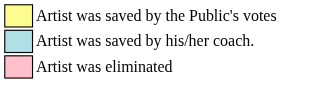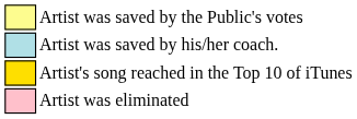 <table class="toccolours" style="font-size: 90%; white-space: nowrap;">
 <tr>
 <td style="background:#fdfc8f; border:1px solid black;">      </td>
 <td>Artist was saved by the Public's votes</td>
 </tr>
 <tr>
 <td style="background:#b0e0e6; border:1px solid black;">      </td>
 <td>Artist was saved by his/her coach.</td>
 </tr>
 <tr>
+<td style="background:#fedf00; border:1px solid black;">      </td>
+<td>Artist's song reached in the Top 10 of iTunes</td>
+</tr>
+<tr>
 <td style="background:pink; border:1px solid black;">      </td>
 <td>Artist was eliminated</td>
 </tr>
 </table>
